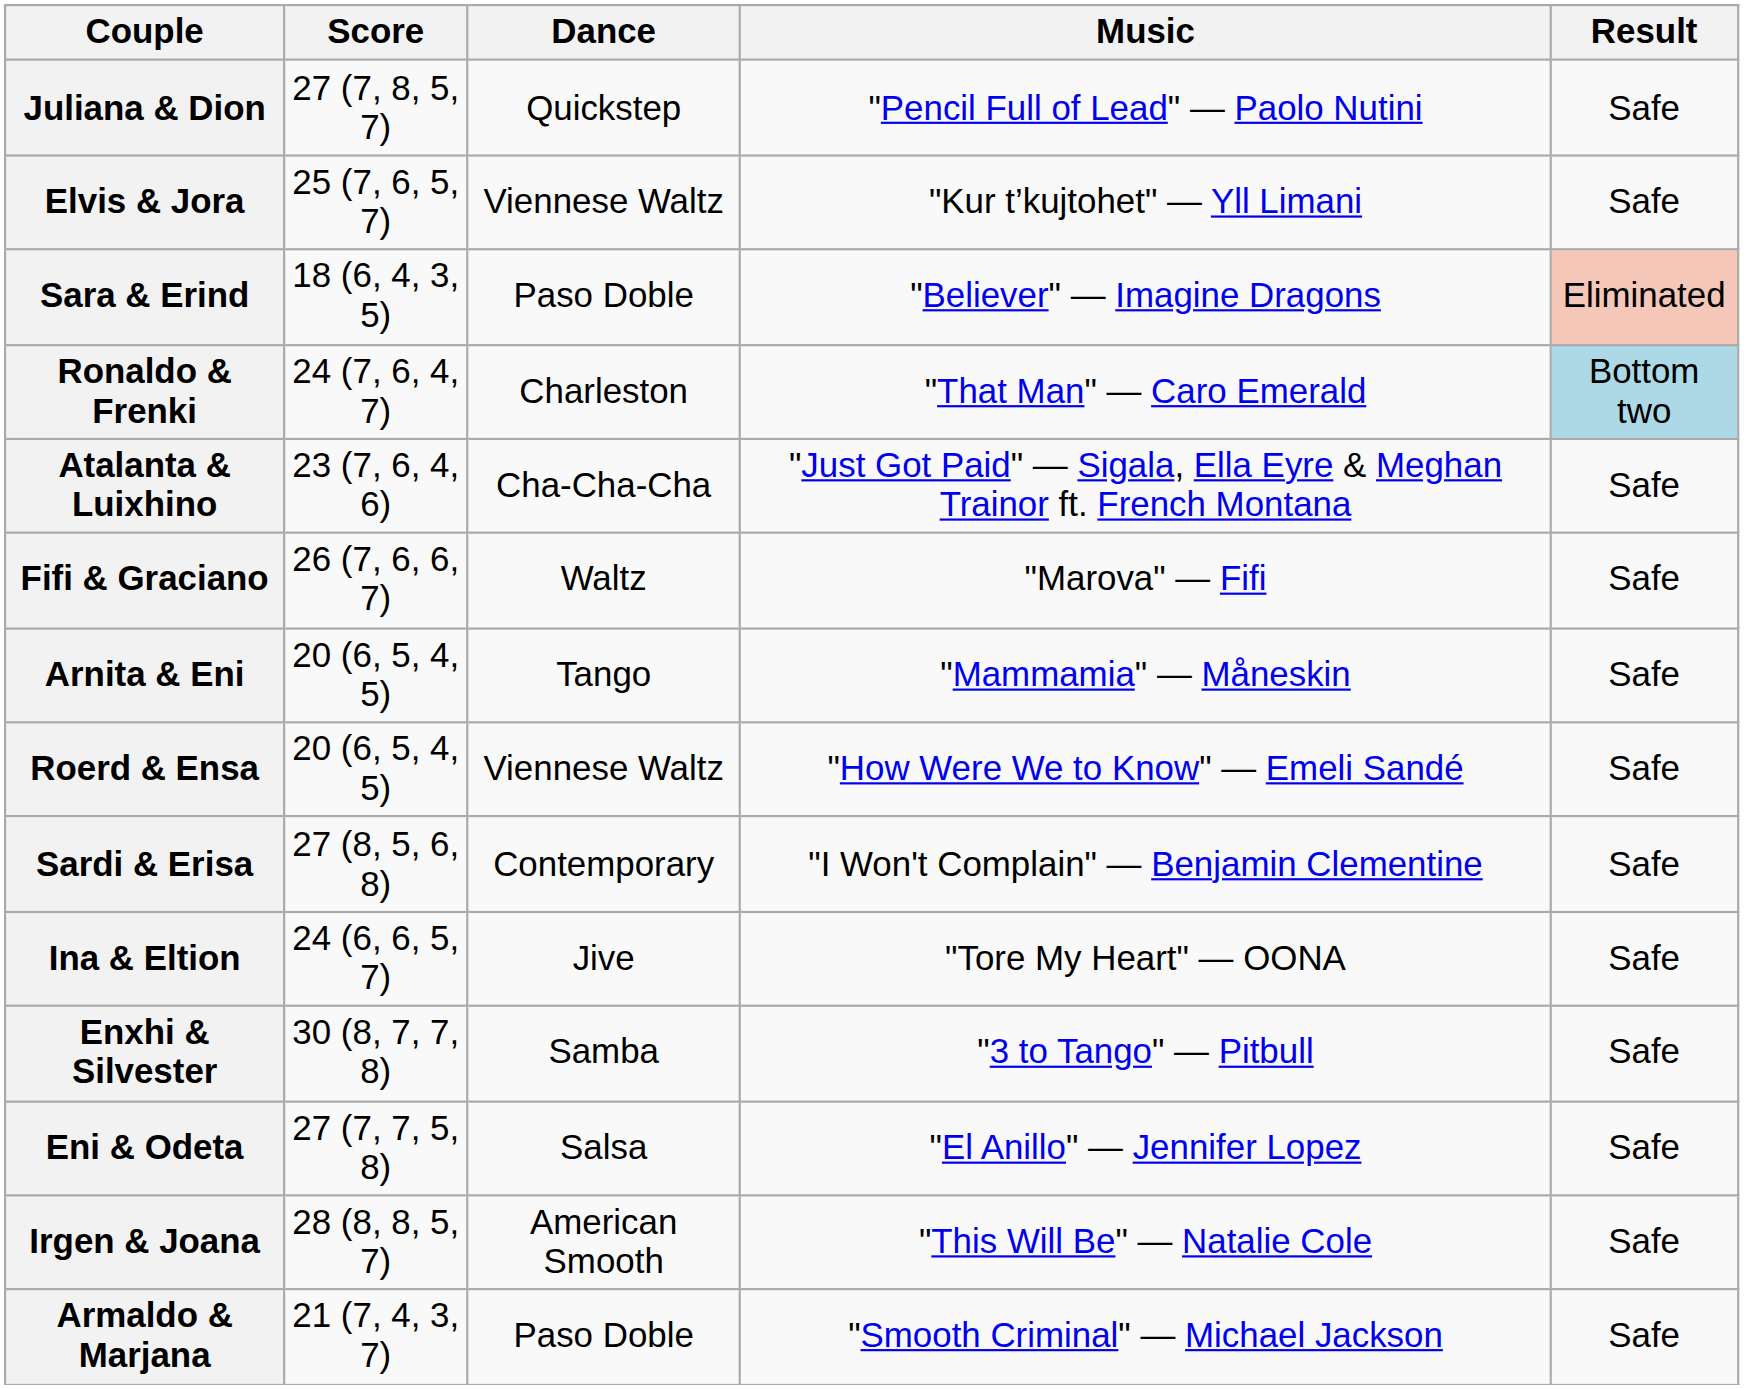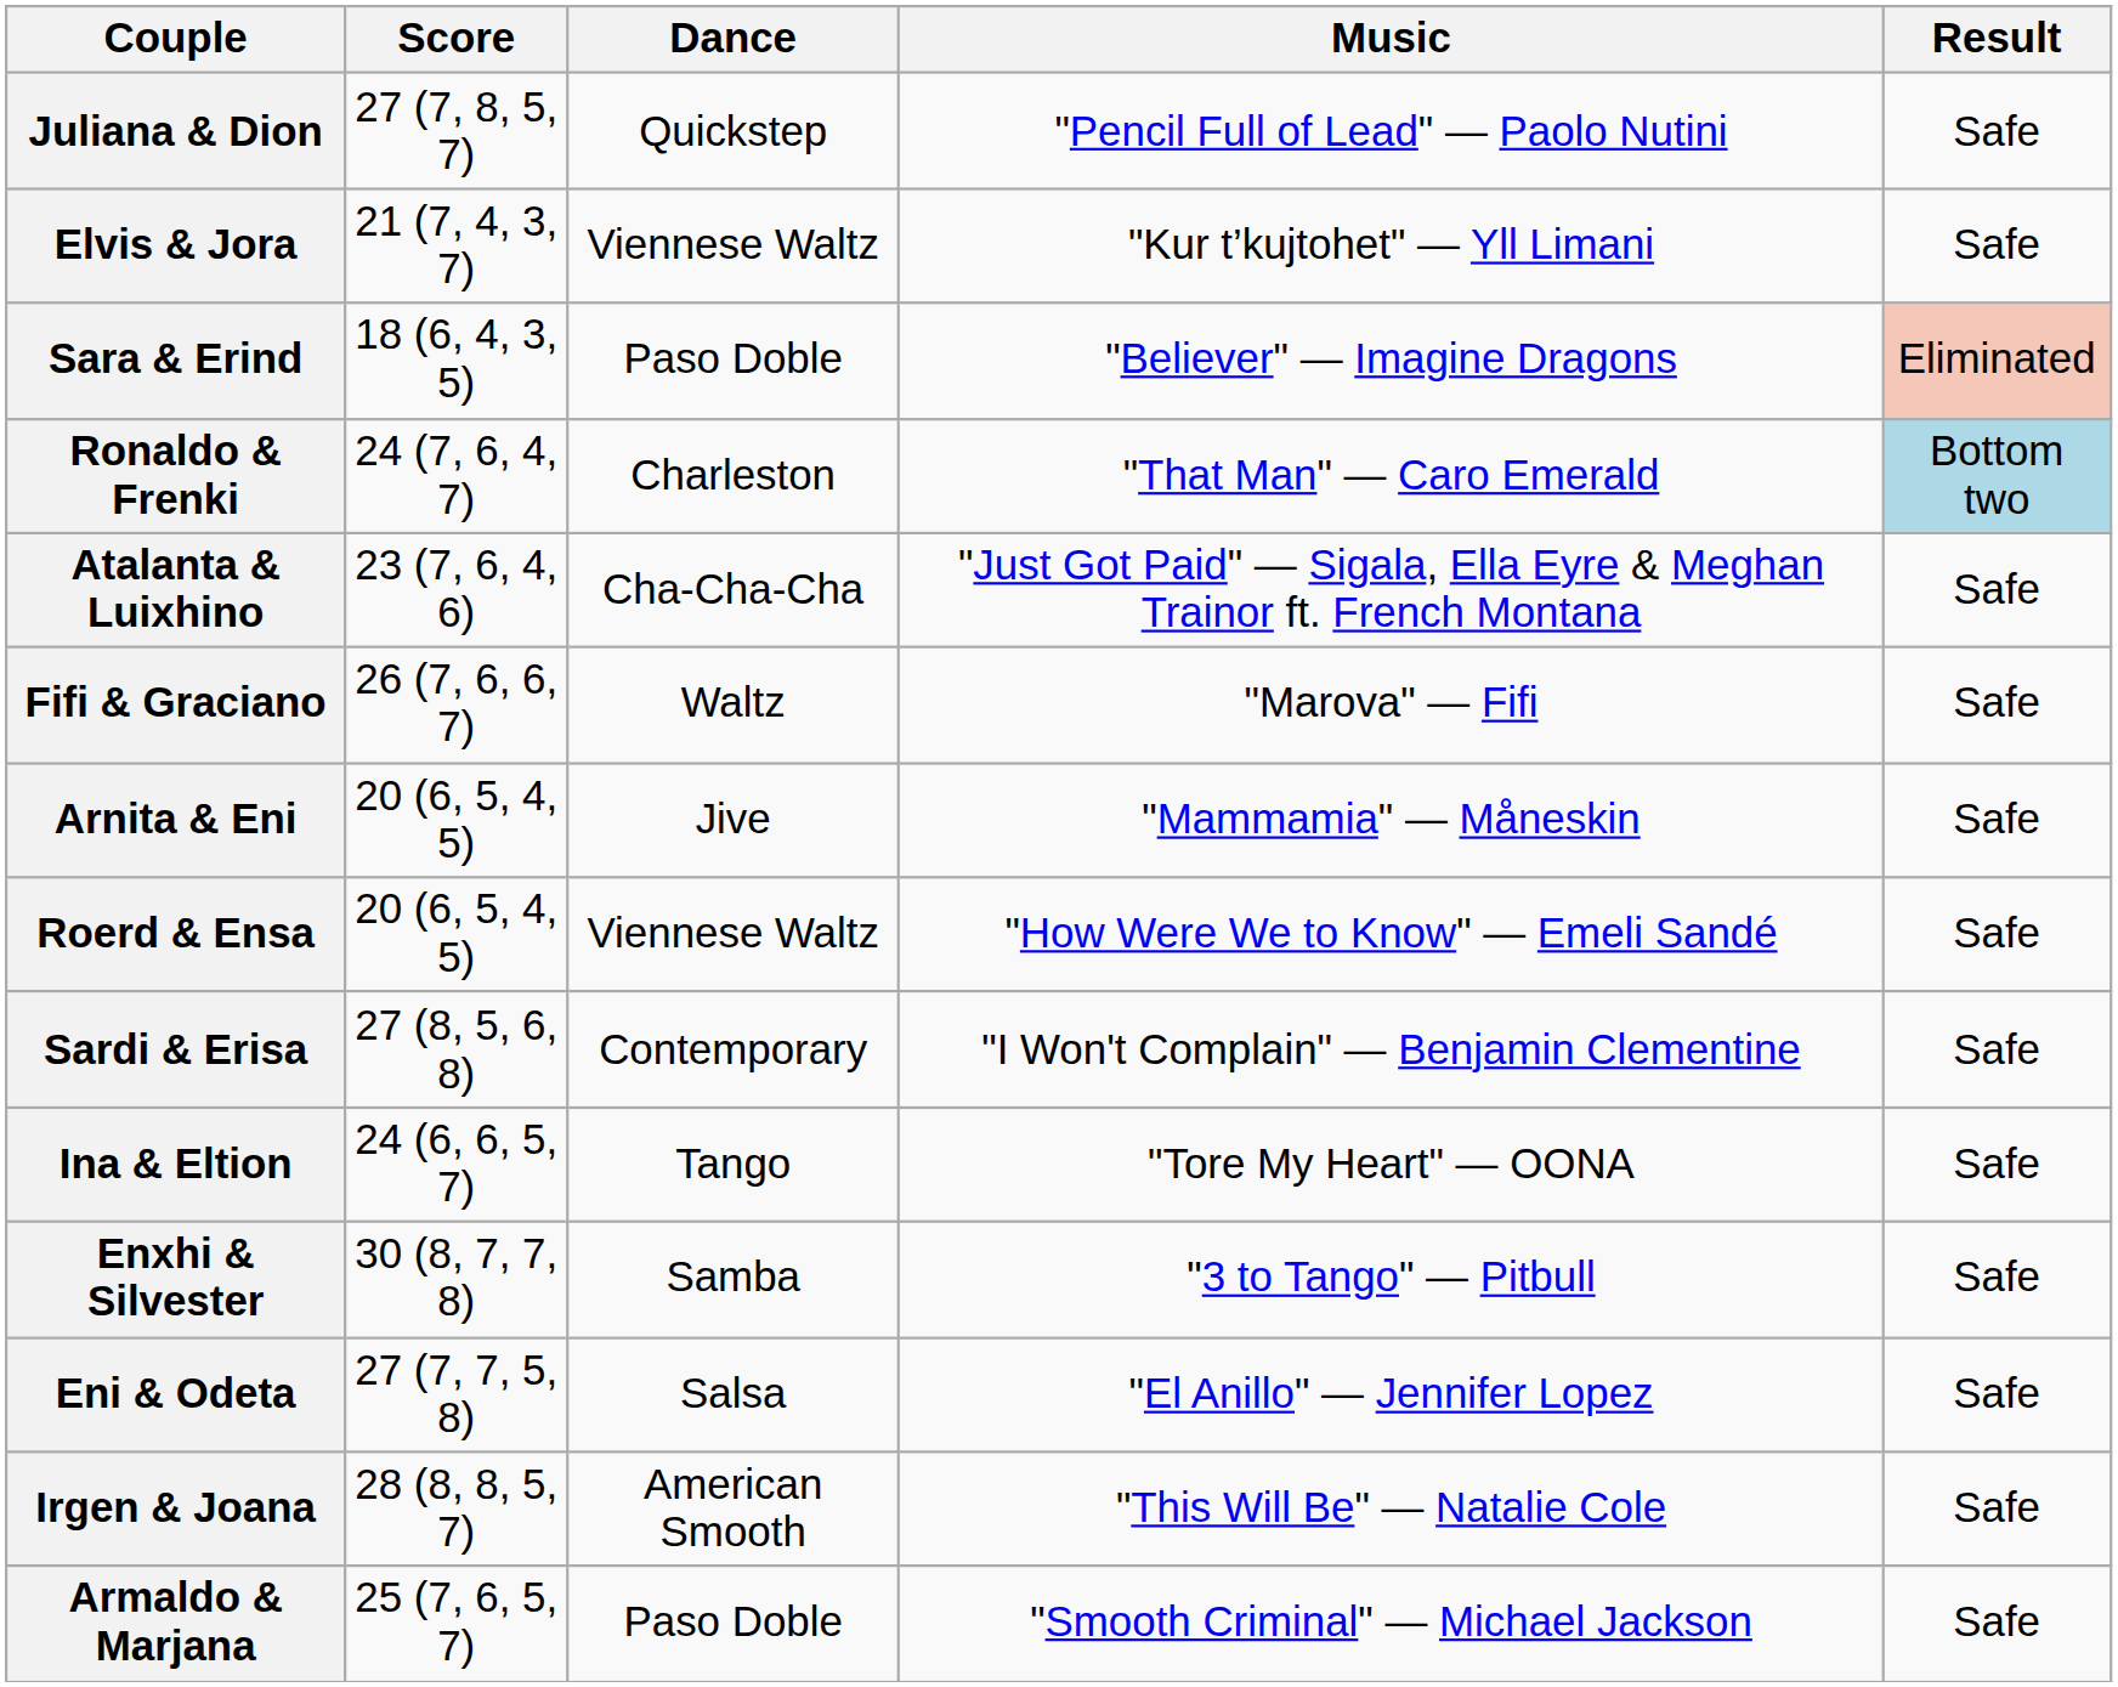 <table class="wikitable sortable" style="text-align:center; width: 90%">
 <tr>
 <th scope="col">Couple</th>
 <th scope="col">Score</th>
 <th scope="col" class="unsortable">Dance</th>
 <th scope="col" class="unsortable">Music</th>
 <th scope="col" class="unsortable">Result</th>
 </tr>
 <tr>
 <th scope="row">Juliana & Dion</th>
 <td>27 (7, 8, 5, 7)</td>
 <td>Quickstep</td>
 <td>"<a href='#'>Pencil Full of Lead</a>" — <a href='#'>Paolo Nutini</a></td>
 <td>Safe</td>
 </tr>
 <tr>
 <th scope="row">Elvis & Jora</th>
-<td>25 (7, 6, 5, 7)</td>
+<td>21 (7, 4, 3, 7)</td>
 <td>Viennese Waltz</td>
 <td>"Kur t’kujtohet" — <a href='#'>Yll Limani</a></td>
 <td>Safe</td>
 </tr>
 <tr>
 <th scope="row">Sara & Erind</th>
 <td>18 (6, 4, 3, 5)</td>
 <td>Paso Doble</td>
 <td>"<a href='#'>Believer</a>" — <a href='#'>Imagine Dragons</a></td>
 <td bgcolor= f4c7b8>Eliminated</td>
 </tr>
 <tr>
 <th scope="row">Ronaldo & Frenki</th>
 <td>24 (7, 6, 4, 7)</td>
 <td>Charleston</td>
 <td>"<a href='#'>That Man</a>" — <a href='#'>Caro Emerald</a></td>
 <td bgcolor=lightblue>Bottom two</td>
 </tr>
 <tr>
 <th scope="row">Atalanta & Luixhino</th>
 <td>23 (7, 6, 4, 6)</td>
 <td>Cha-Cha-Cha</td>
 <td>"<a href='#'>Just Got Paid</a>" — <a href='#'>Sigala</a>, <a href='#'>Ella Eyre</a> & <a href='#'>Meghan Trainor</a> ft. <a href='#'>French Montana</a></td>
 <td>Safe</td>
 </tr>
 <tr>
 <th scope="row">Fifi & Graciano</th>
 <td>26 (7, 6, 6, 7)</td>
 <td>Waltz</td>
 <td>"Marova" — <a href='#'>Fifi</a></td>
 <td>Safe</td>
 </tr>
 <tr>
 <th scope="row">Arnita & Eni</th>
 <td>20 (6, 5, 4, 5)</td>
-<td>Tango</td>
+<td>Jive</td>
 <td>"<a href='#'>Mammamia</a>" — <a href='#'>Måneskin</a></td>
 <td>Safe</td>
 </tr>
 <tr>
 <th scope="row">Roerd & Ensa</th>
 <td>20 (6, 5, 4, 5)</td>
 <td>Viennese Waltz</td>
 <td>"<a href='#'>How Were We to Know</a>" — <a href='#'>Emeli Sandé</a></td>
 <td>Safe</td>
 </tr>
 <tr>
 <th scope="row">Sardi & Erisa</th>
 <td>27 (8, 5, 6, 8)</td>
 <td>Contemporary</td>
 <td>"I Won't Complain" — <a href='#'>Benjamin Clementine</a></td>
 <td>Safe</td>
 </tr>
 <tr>
 <th scope="row">Ina & Eltion</th>
 <td>24 (6, 6, 5, 7)</td>
-<td>Jive</td>
+<td>Tango</td>
 <td>"Tore My Heart" — OONA</td>
 <td>Safe</td>
 </tr>
 <tr>
 <th scope="row">Enxhi & Silvester</th>
 <td>30 (8, 7, 7, 8)</td>
 <td>Samba</td>
 <td>"<a href='#'>3 to Tango</a>" — <a href='#'>Pitbull</a></td>
 <td>Safe</td>
 </tr>
 <tr>
 <th scope="row">Eni & Odeta</th>
 <td>27 (7, 7, 5, 8)</td>
 <td>Salsa</td>
 <td>"<a href='#'>El Anillo</a>" — <a href='#'>Jennifer Lopez</a></td>
 <td>Safe</td>
 </tr>
 <tr>
 <th scope="row">Irgen & Joana</th>
 <td>28 (8, 8, 5, 7)</td>
 <td>American Smooth</td>
 <td>"<a href='#'>This Will Be</a>" — <a href='#'>Natalie Cole</a></td>
 <td>Safe</td>
 </tr>
 <tr>
 <th scope="row">Armaldo & Marjana</th>
-<td>21 (7, 4, 3, 7)</td>
+<td>25 (7, 6, 5, 7)</td>
 <td>Paso Doble</td>
 <td>"<a href='#'>Smooth Criminal</a>" — <a href='#'>Michael Jackson</a></td>
 <td>Safe</td>
 </tr>
 <tr>
 </tr>
 </table>
